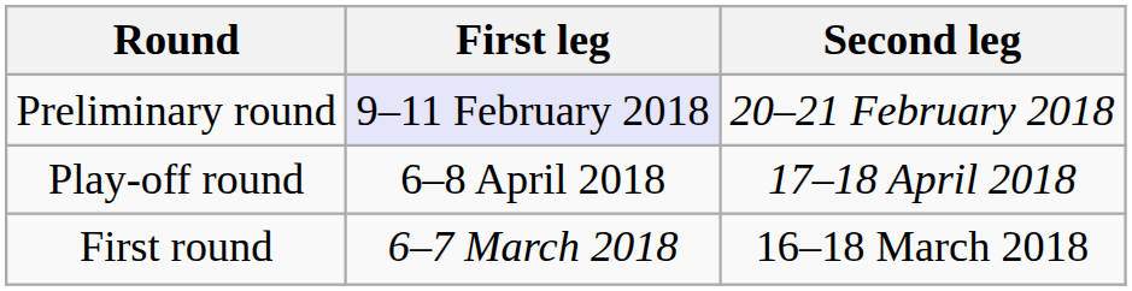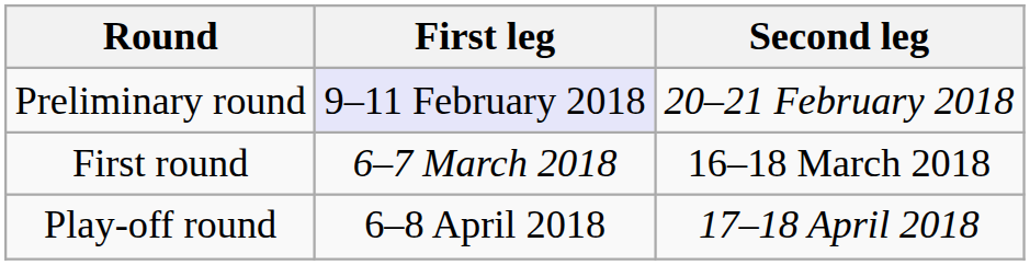 <table class="wikitable" style="text-align:center">
 <tr>
 <th>Round</th>
 <th>First leg</th>
 <th>Second leg</th>
 </tr>
 <tr>
 <td>Preliminary round</td>
 <td style="background: lavender;">9–11 February 2018</td>
 <td><em>20–21 February 2018</em></td>
 </tr>
 <tr>
+<td>First round</td>
+<td><em>6–7 March 2018</em></td>
+<td>16–18 March 2018</td>
+</tr>
+<tr>
 <td>Play-off round</td>
 <td>6–8 April 2018</td>
 <td><em>17–18 April 2018</em></td>
 </tr>
-<tr>
-<td>First round</td>
-<td><em>6–7 March 2018</em></td>
-<td>16–18 March 2018</td>
-</tr>
 </table>
